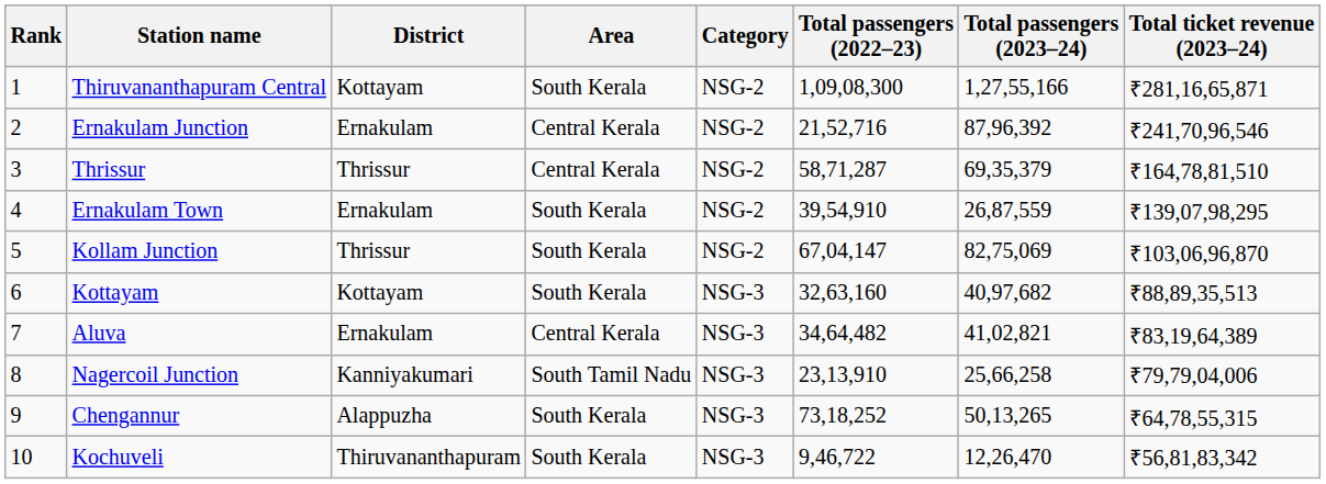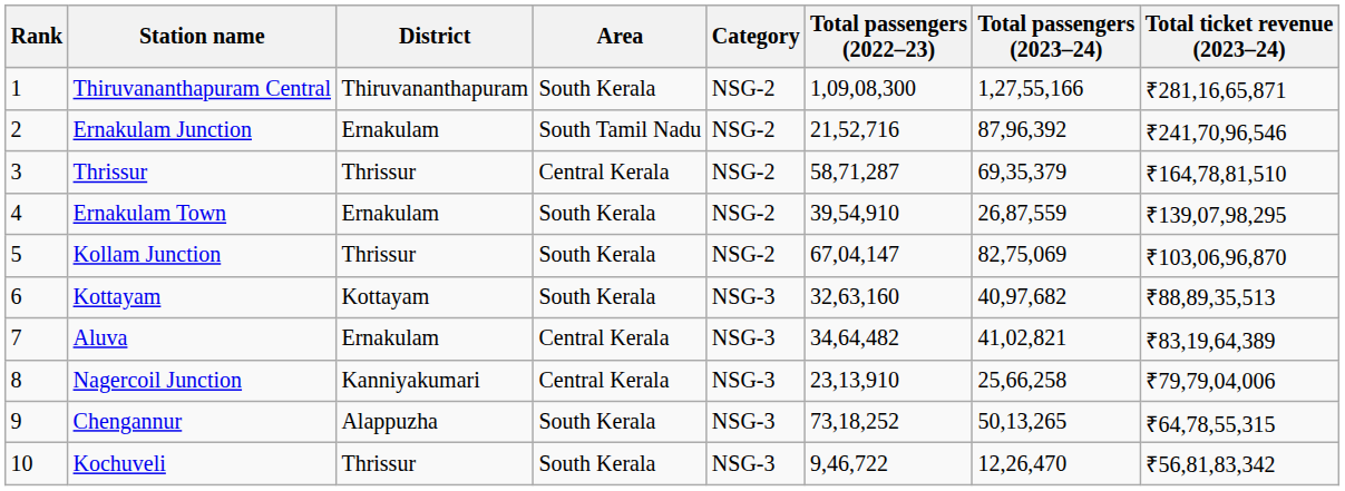 <table class="wikitable sortable" style="font-size: 85%" width= align=>
 <tr style="background:lightgrey;">
 <th>Rank</th>
 <th>Station name</th>
 <th>District</th>
 <th>Area</th>
 <th>Category</th>
 <th>Total passengers<br>(2022–23)</th>
 <th>Total passengers<br>(2023–24)</th>
 <th>Total ticket revenue<br>(2023–24)</th>
 </tr>
 <tr>
 <td>1</td>
 <td><a href='#'>Thiruvananthapuram Central</a></td>
-<td>Kottayam</td>
+<td>Thiruvananthapuram</td>
 <td>South Kerala</td>
 <td>NSG-2</td>
 <td>1,09,08,300</td>
 <td>1,27,55,166</td>
 <td>₹281,16,65,871</td>
 </tr>
 <tr>
 <td>2</td>
 <td><a href='#'>Ernakulam Junction</a></td>
 <td>Ernakulam</td>
-<td>Central Kerala</td>
+<td>South Tamil Nadu</td>
 <td>NSG-2</td>
 <td>21,52,716</td>
 <td>87,96,392</td>
 <td>₹241,70,96,546</td>
 </tr>
 <tr>
 <td>3</td>
 <td><a href='#'>Thrissur</a></td>
 <td>Thrissur</td>
 <td>Central Kerala</td>
 <td>NSG-2</td>
 <td>58,71,287</td>
 <td>69,35,379</td>
 <td>₹164,78,81,510</td>
 </tr>
 <tr>
 <td>4</td>
 <td><a href='#'>Ernakulam Town</a></td>
 <td>Ernakulam</td>
 <td>South Kerala</td>
 <td>NSG-2</td>
 <td>39,54,910</td>
 <td>26,87,559</td>
 <td>₹139,07,98,295</td>
 </tr>
 <tr>
 <td>5</td>
 <td><a href='#'>Kollam Junction</a></td>
 <td>Thrissur</td>
 <td>South Kerala</td>
 <td>NSG-2</td>
 <td>67,04,147</td>
 <td>82,75,069</td>
 <td>₹103,06,96,870</td>
 </tr>
 <tr>
 <td>6</td>
 <td><a href='#'>Kottayam</a></td>
 <td>Kottayam</td>
 <td>South Kerala</td>
 <td>NSG-3</td>
 <td>32,63,160</td>
 <td>40,97,682</td>
 <td>₹88,89,35,513</td>
 </tr>
 <tr>
 <td>7</td>
 <td><a href='#'>Aluva</a></td>
 <td>Ernakulam</td>
 <td>Central Kerala</td>
 <td>NSG-3</td>
 <td>34,64,482</td>
 <td>41,02,821</td>
 <td>₹83,19,64,389</td>
 </tr>
 <tr>
 <td>8</td>
 <td><a href='#'>Nagercoil Junction</a></td>
 <td>Kanniyakumari</td>
-<td>South Tamil Nadu</td>
+<td>Central Kerala</td>
 <td>NSG-3</td>
 <td>23,13,910</td>
 <td>25,66,258</td>
 <td>₹79,79,04,006</td>
 </tr>
 <tr>
 <td>9</td>
 <td><a href='#'>Chengannur</a></td>
 <td>Alappuzha</td>
 <td>South Kerala</td>
 <td>NSG-3</td>
 <td>73,18,252</td>
 <td>50,13,265</td>
 <td>₹64,78,55,315</td>
 </tr>
 <tr>
 <td>10</td>
 <td><a href='#'>Kochuveli</a></td>
-<td>Thiruvananthapuram</td>
+<td>Thrissur</td>
 <td>South Kerala</td>
 <td>NSG-3</td>
 <td>9,46,722</td>
 <td>12,26,470</td>
 <td>₹56,81,83,342</td>
 </tr>
 </table>
